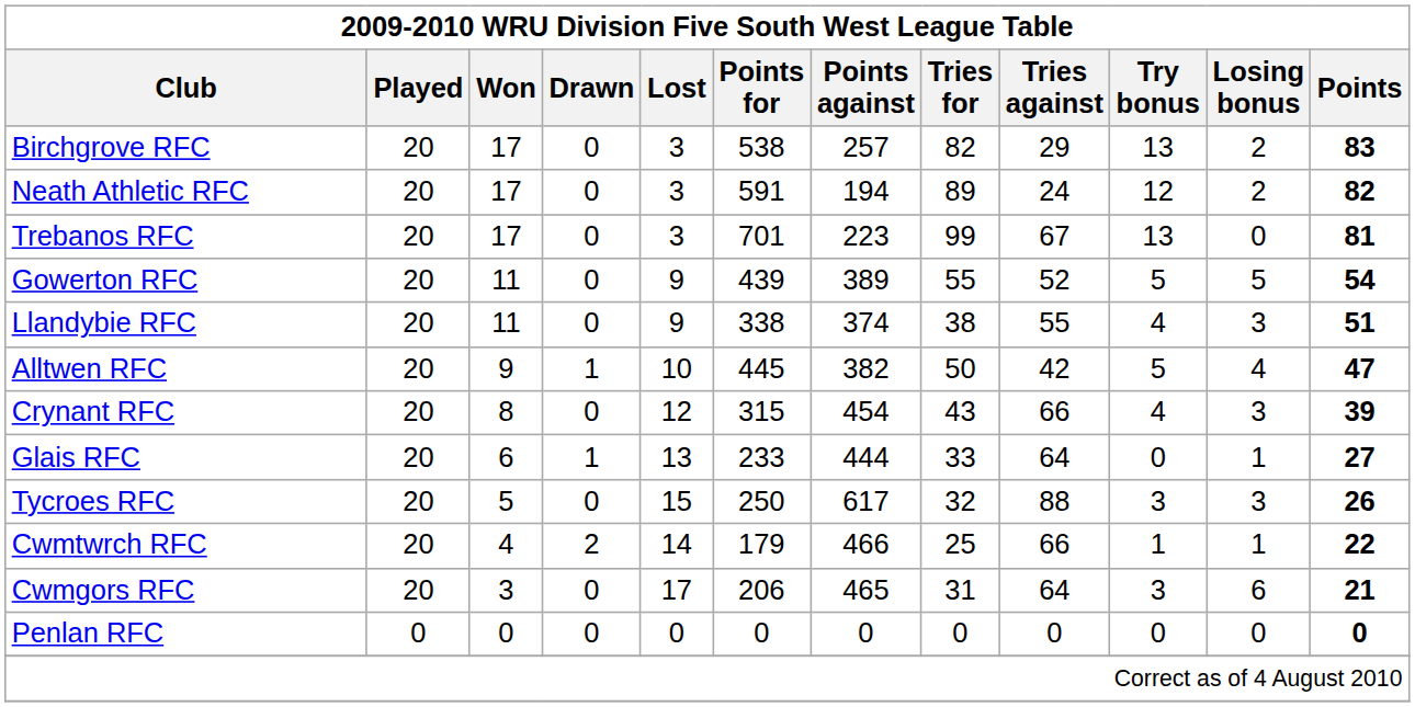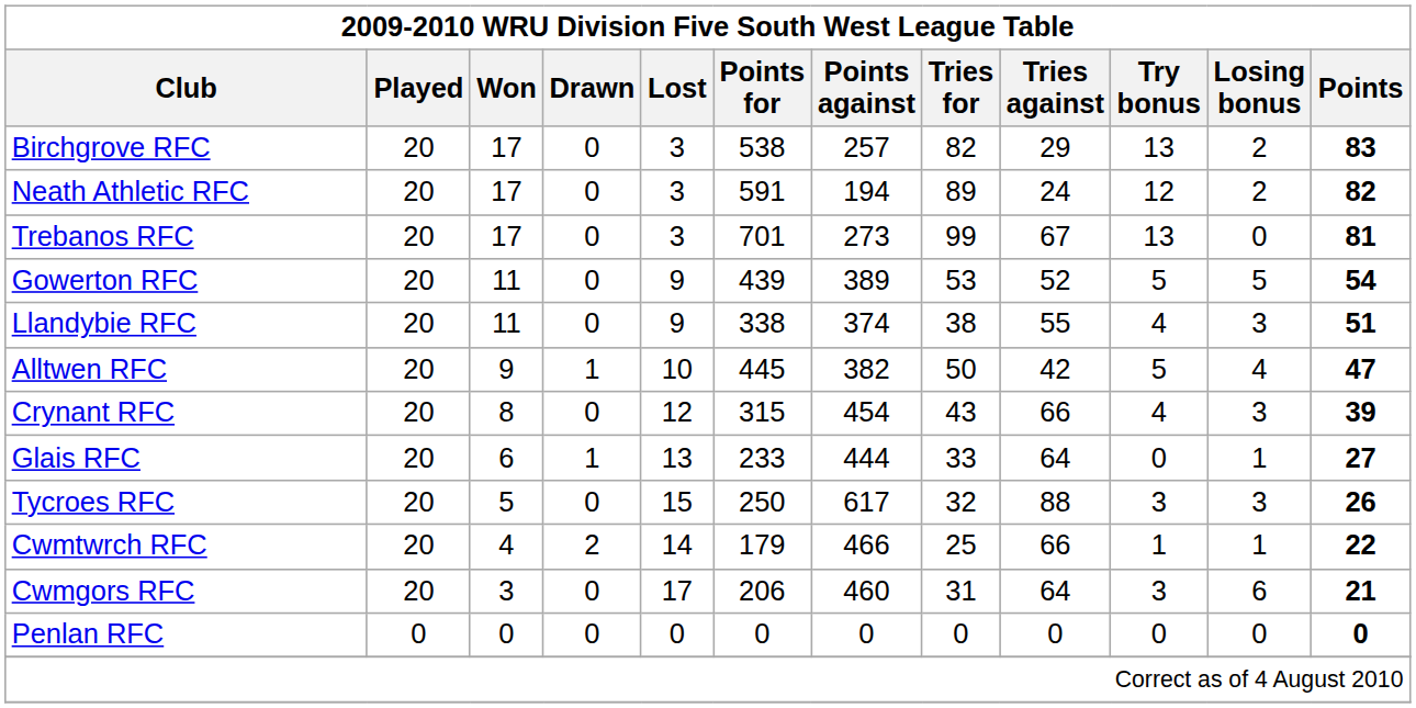 <table class="wikitable" style="float:left; margin-right:15px; text-align: center;">
 <tr>
 <td colspan="12" bgcolor="#FFFFFF" cellpadding="0" cellspacing="0"><strong>2009-2010 WRU Division Five South West League Table</strong></td>
 </tr>
 <tr>
 <th bgcolor="#efefef" width="200">Club</th>
 <th bgcolor="#efefef" width="20">Played</th>
 <th bgcolor="#efefef" width="20">Won</th>
 <th bgcolor="#efefef" width="20">Drawn</th>
 <th bgcolor="#efefef" width="20">Lost</th>
 <th bgcolor="#efefef" width="20">Points for</th>
 <th bgcolor="#efefef" width="20">Points against</th>
 <th bgcolor="#efefef" width="20">Tries for</th>
 <th bgcolor="#efefef" width="20">Tries against</th>
 <th bgcolor="#efefef" width="20">Try bonus</th>
 <th bgcolor="#efefef" width="20">Losing bonus</th>
 <th bgcolor="#efefef" width="20">Points</th>
 </tr>
 <tr bgcolor=#ffffff align=center>
 <td align=left><a href='#'>Birchgrove RFC</a></td>
 <td>20</td>
 <td>17</td>
 <td>0</td>
 <td>3</td>
 <td>538</td>
 <td>257</td>
 <td>82</td>
 <td>29</td>
 <td>13</td>
 <td>2</td>
 <td><strong>83</strong></td>
 </tr>
 <tr bgcolor=#ffffff align=center>
 <td align=left><a href='#'>Neath Athletic RFC</a></td>
 <td>20</td>
 <td>17</td>
 <td>0</td>
 <td>3</td>
 <td>591</td>
 <td>194</td>
 <td>89</td>
 <td>24</td>
 <td>12</td>
 <td>2</td>
 <td><strong>82</strong></td>
 </tr>
 <tr bgcolor=#ffffff align=center>
 <td align=left><a href='#'>Trebanos RFC</a></td>
 <td>20</td>
 <td>17</td>
 <td>0</td>
 <td>3</td>
 <td>701</td>
-<td>223</td>
+<td>273</td>
 <td>99</td>
 <td>67</td>
 <td>13</td>
 <td>0</td>
 <td><strong>81</strong></td>
 </tr>
 <tr bgcolor=#ffffff align=center>
 <td align=left><a href='#'>Gowerton RFC</a></td>
 <td>20</td>
 <td>11</td>
 <td>0</td>
 <td>9</td>
 <td>439</td>
 <td>389</td>
-<td>55</td>
+<td>53</td>
 <td>52</td>
 <td>5</td>
 <td>5</td>
 <td><strong>54</strong></td>
 </tr>
 <tr bgcolor=#ffffff align=center>
 <td align=left><a href='#'>Llandybie RFC</a></td>
 <td>20</td>
 <td>11</td>
 <td>0</td>
 <td>9</td>
 <td>338</td>
 <td>374</td>
 <td>38</td>
 <td>55</td>
 <td>4</td>
 <td>3</td>
 <td><strong>51</strong></td>
 </tr>
 <tr bgcolor=#ffffff align=center>
 <td align=left><a href='#'>Alltwen RFC</a></td>
 <td>20</td>
 <td>9</td>
 <td>1</td>
 <td>10</td>
 <td>445</td>
 <td>382</td>
 <td>50</td>
 <td>42</td>
 <td>5</td>
 <td>4</td>
 <td><strong>47</strong></td>
 </tr>
 <tr bgcolor=#ffffff align=center>
 <td align=left><a href='#'>Crynant RFC</a></td>
 <td>20</td>
 <td>8</td>
 <td>0</td>
 <td>12</td>
 <td>315</td>
 <td>454</td>
 <td>43</td>
 <td>66</td>
 <td>4</td>
 <td>3</td>
 <td><strong>39</strong></td>
 </tr>
 <tr bgcolor=#ffffff align=center>
 <td align=left><a href='#'>Glais RFC</a></td>
 <td>20</td>
 <td>6</td>
 <td>1</td>
 <td>13</td>
 <td>233</td>
 <td>444</td>
 <td>33</td>
 <td>64</td>
 <td>0</td>
 <td>1</td>
 <td><strong>27</strong></td>
 </tr>
 <tr bgcolor=#ffffff align=center>
 <td align=left><a href='#'>Tycroes RFC</a></td>
 <td>20</td>
 <td>5</td>
 <td>0</td>
 <td>15</td>
 <td>250</td>
 <td>617</td>
 <td>32</td>
 <td>88</td>
 <td>3</td>
 <td>3</td>
 <td><strong>26</strong></td>
 </tr>
 <tr bgcolor=#ffffff align=center>
 <td align=left><a href='#'>Cwmtwrch RFC</a></td>
 <td>20</td>
 <td>4</td>
 <td>2</td>
 <td>14</td>
 <td>179</td>
 <td>466</td>
 <td>25</td>
 <td>66</td>
 <td>1</td>
 <td>1</td>
 <td><strong>22</strong></td>
 </tr>
 <tr bgcolor=#ffffff align=center>
 <td align=left><a href='#'>Cwmgors RFC</a></td>
 <td>20</td>
 <td>3</td>
 <td>0</td>
 <td>17</td>
 <td>206</td>
-<td>465</td>
+<td>460</td>
 <td>31</td>
 <td>64</td>
 <td>3</td>
 <td>6</td>
 <td><strong>21</strong></td>
 </tr>
 <tr bgcolor=#ffffff align=center>
 <td align=left><a href='#'>Penlan RFC</a></td>
 <td>0</td>
 <td>0</td>
 <td>0</td>
 <td>0</td>
 <td>0</td>
 <td>0</td>
 <td>0</td>
 <td>0</td>
 <td>0</td>
 <td>0</td>
 <td><strong>0</strong></td>
 </tr>
 <tr bgcolor=#ffffff align=center>
 </tr>
 <tr>
 <td colspan="12" align="right" bgcolor="#FFFFFF" cellpadding="0" cellspacing="0"><small>Correct as of 4 August 2010</small></td>
 </tr>
 <tr>
 </tr>
 </table>
